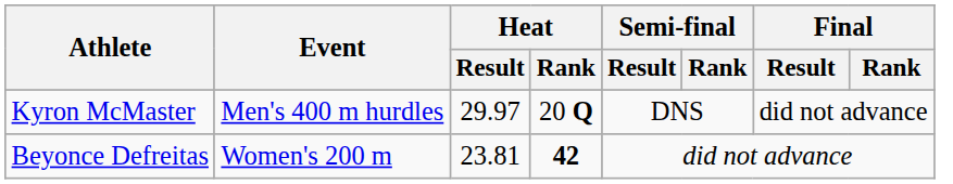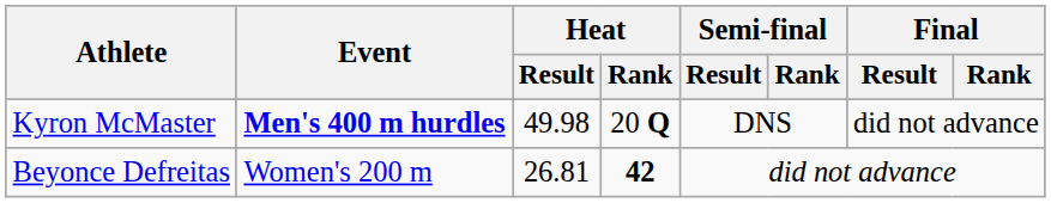 <table class=wikitable style=font-size:90%>
 <tr>
 <th rowspan=2>Athlete</th>
 <th rowspan=2>Event</th>
 <th colspan=2>Heat</th>
 <th colspan=2>Semi-final</th>
 <th colspan=2>Final</th>
 </tr>
 <tr style=font-size:95%>
 <th>Result</th>
 <th>Rank</th>
 <th>Result</th>
 <th>Rank</th>
 <th>Result</th>
 <th>Rank</th>
 </tr>
 <tr align=center>
 <td align=left><a href='#'>Kyron McMaster</a></td>
-<td align=left><a href='#'>Men's 400 m hurdles</a></td>
-<td>29.97</td>
+<td align=left><strong><a href='#'>Men's 400 m hurdles</a></strong></td>
+<td>49.98</td>
 <td>20 <strong>Q</strong></td>
 <td colspan="2">DNS</td>
 <td colspan="2">did not advance</td>
 </tr>
 <tr align=center>
 <td align=left><a href='#'>Beyonce Defreitas</a></td>
 <td align=left><a href='#'>Women's 200 m</a></td>
-<td>23.81</td>
+<td>26.81</td>
 <td><strong>42</strong></td>
 <td colspan="4"><em>did not advance</em></td>
 </tr>
 </table>
